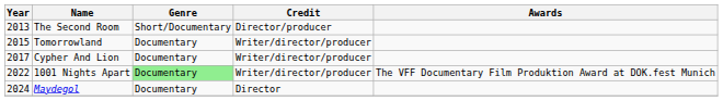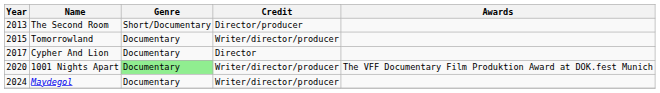 <table class="wikitable sortable">
 <tr>
 <th>Year</th>
 <th>Name</th>
 <th>Genre</th>
 <th>Credit</th>
 <th>Awards</th>
 </tr>
 <tr>
 <td>2013</td>
 <td>The Second Room</td>
 <td>Short/Documentary</td>
 <td>Director/producer</td>
 <td></td>
 </tr>
 <tr>
 <td>2015</td>
 <td>Tomorrowland</td>
 <td>Documentary</td>
 <td>Writer/director/producer</td>
 <td></td>
 </tr>
 <tr>
 <td>2017</td>
 <td>Cypher And Lion</td>
 <td Short/>Documentary</td>
-<td>Writer/director/producer</td>
+<td>Director</td>
 <td></td>
 </tr>
 <tr>
-<td>2022</td>
+<td>2020</td>
 <td>1001 Nights Apart</td>
 <td style="background: lightgreen;">Documentary</td>
 <td>Writer/director/producer</td>
 <td>The VFF Documentary Film Produktion Award at DOK.fest Munich</td>
 </tr>
 <tr>
 <td>2024</td>
 <td><em><a href='#'>Maydegol</a></em></td>
 <td>Documentary</td>
-<td>Director</td>
+<td>Writer/director/producer</td>
 <td></td>
 </tr>
 <tr>
 </tr>
 </table>
